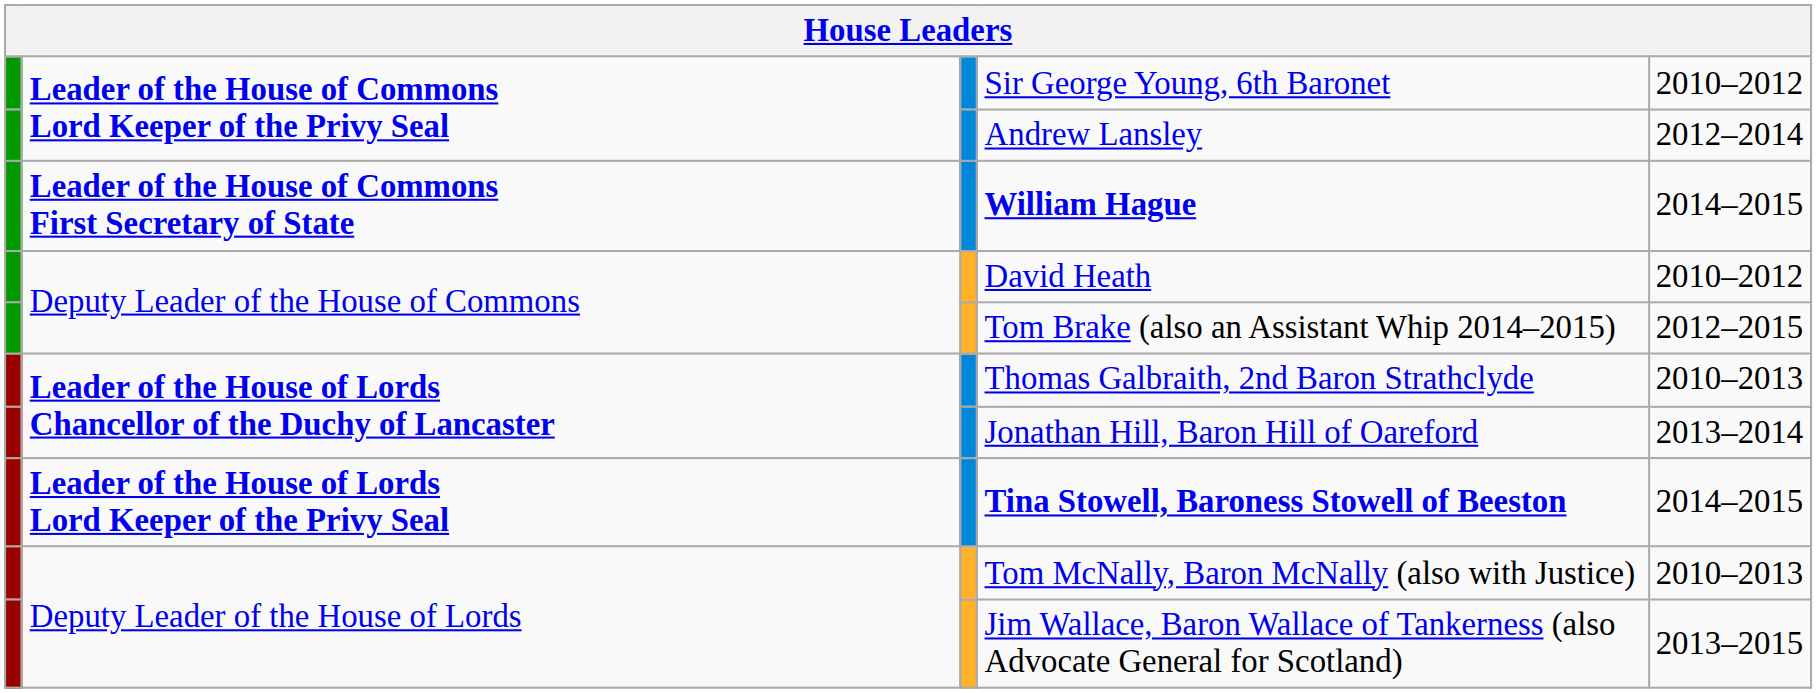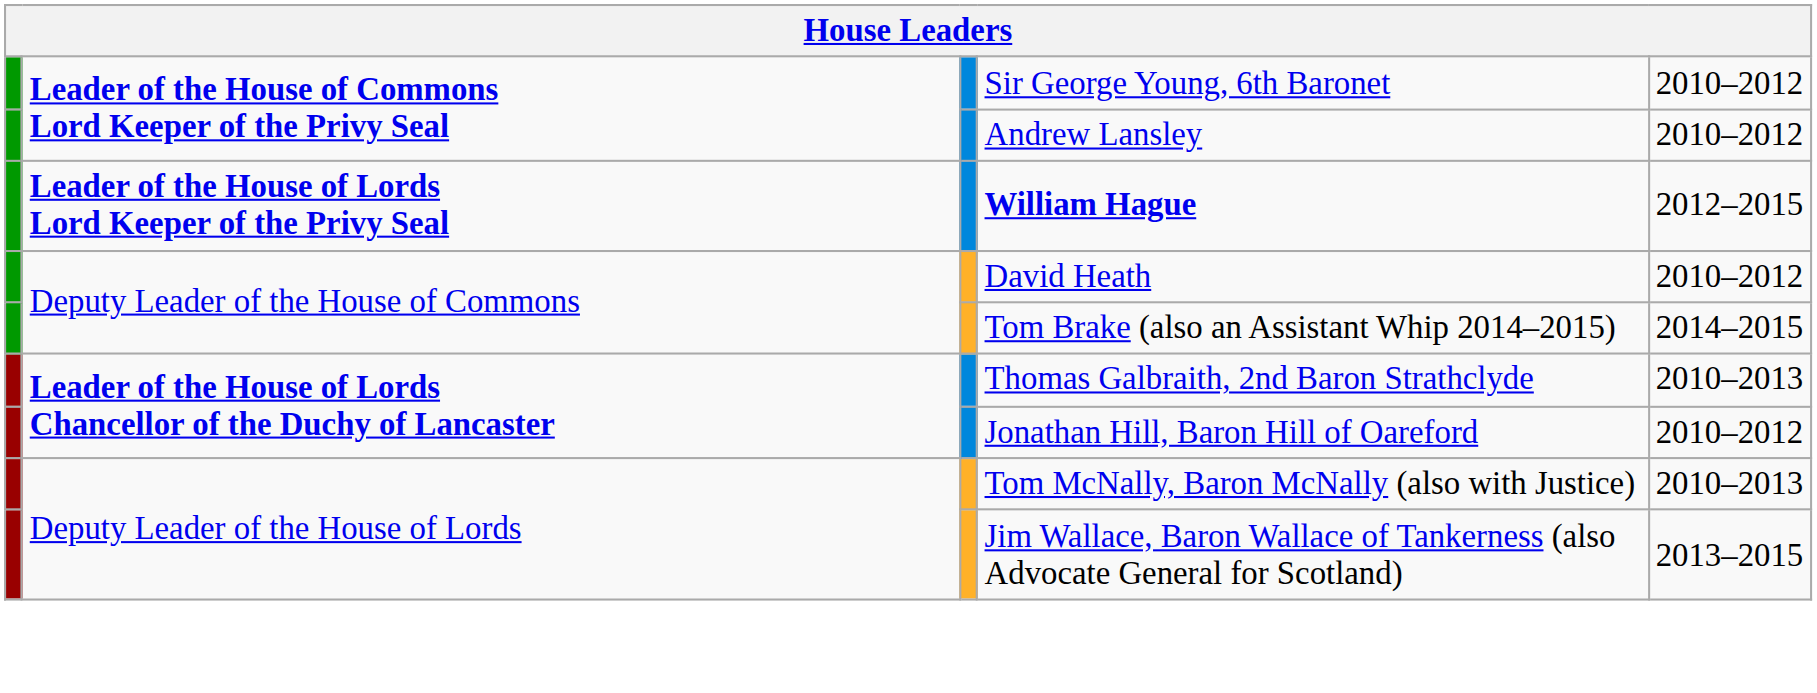 <table class="wikitable">
 <tr>
 <th colspan=5><a href='#'>House Leaders</a></th>
 </tr>
 <tr>
 <td style="width:1px;; background:#090;"></td>
 <td style="width:450px;" rowspan="2"><strong><a href='#'>Leader of the House of Commons</a><br><a href='#'>Lord Keeper of the Privy Seal</a></strong></td>
 <td style="width:1px;; background:#0087dc;"></td>
 <td width=320><a href='#'>Sir George Young, 6th Baronet</a></td>
 <td>2010–2012</td>
 </tr>
 <tr>
 <td style="width:1px;; background:#090;"></td>
 <td style="width:1px;; background:#0087dc;"></td>
 <td><a href='#'>Andrew Lansley</a></td>
-<td>2012–2014</td>
+<td>2010–2012</td>
 </tr>
 <tr>
 <td style="width:1px;; background:#090;"></td>
-<td style="width:450px;"><strong><a href='#'>Leader of the House of Commons</a></strong><br><strong><a href='#'>First Secretary of State</a></strong></td>
+<td><strong><a href='#'>Leader of the House of Lords</a><br><a href='#'>Lord Keeper of the Privy Seal</a></strong></td>
 <td style="width:1px;; background:#0087dc;"></td>
 <td width=320><strong><a href='#'>William Hague</a></strong></td>
-<td>2014–2015</td>
+<td>2012–2015</td>
 </tr>
 <tr>
 <td style="width:1px;; background:#090;"></td>
 <td rowspan="2"><a href='#'>Deputy Leader of the House of Commons</a></td>
 <td style="width:1px;; background:#FFB128;"></td>
 <td><a href='#'>David Heath</a></td>
 <td>2010–2012</td>
 </tr>
 <tr>
 <td style="width:1px;; background:#090;"></td>
 <td style="width:1px;; background:#FFB128;"></td>
 <td><a href='#'>Tom Brake</a> (also an Assistant Whip 2014–2015)</td>
-<td>2012–2015</td>
+<td>2014–2015</td>
 </tr>
 <tr>
 <td style="width:1px;; background:#900;"></td>
 <td rowspan="2"><strong><a href='#'>Leader of the House of Lords</a></strong><br><strong><a href='#'>Chancellor of the Duchy of Lancaster</a></strong></td>
 <td style="width:1px;; background:#0087dc;"></td>
 <td><a href='#'>Thomas Galbraith, 2nd Baron Strathclyde</a></td>
 <td>2010–2013</td>
 </tr>
 <tr>
 <td style="width:1px;; background:#900;"></td>
 <td style="width:1px;; background:#0087dc;"></td>
 <td><a href='#'>Jonathan Hill, Baron Hill of Oareford</a></td>
-<td>2013–2014</td>
-</tr>
-<tr>
-<td style="width:1px;; background:#900;"></td>
-<td><strong><a href='#'>Leader of the House of Lords</a><br><a href='#'>Lord Keeper of the Privy Seal</a></strong></td>
-<td style="width:1px;; background:#0087dc;"></td>
-<td><strong><a href='#'>Tina Stowell, Baroness Stowell of Beeston</a></strong></td>
-<td>2014–2015</td>
+<td>2010–2012</td>
 </tr>
 <tr>
 <td style="width:1px;; background:#900;"></td>
 <td rowspan="2"><a href='#'>Deputy Leader of the House of Lords</a></td>
 <td style="width:1px;; background:#FFB128;"></td>
 <td><a href='#'>Tom McNally, Baron McNally</a> (also with Justice)</td>
 <td>2010–2013</td>
 </tr>
 <tr>
 <td style="width:1px;; background:#900;"></td>
 <td style="width:1px;; background:#FFB128;"></td>
 <td><a href='#'>Jim Wallace, Baron Wallace of Tankerness</a> (also Advocate General for Scotland)</td>
 <td>2013–2015</td>
 </tr>
 </table>
